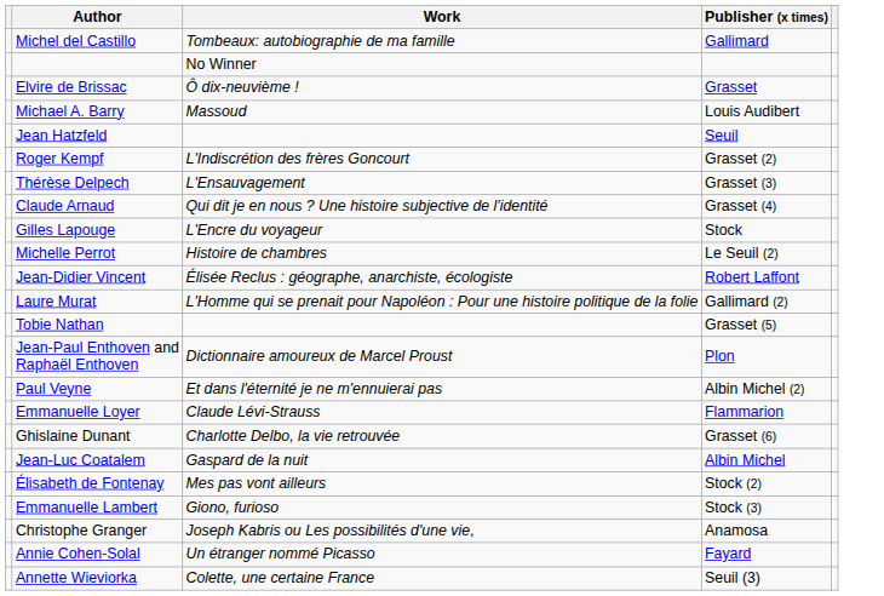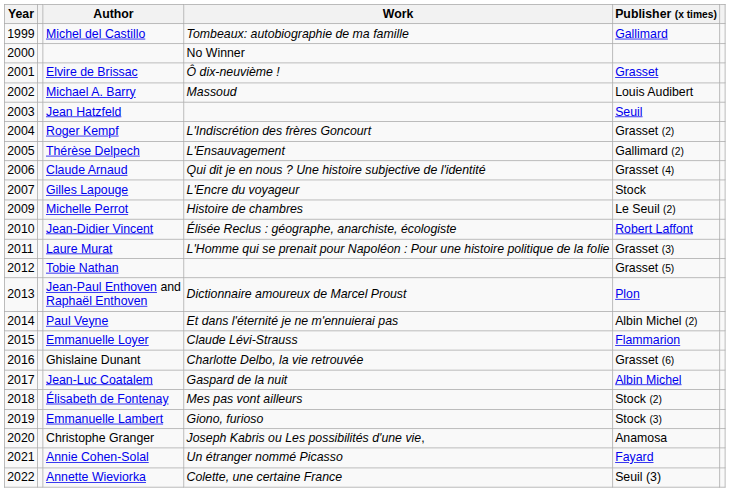 <table class="wikitable plainrowheaders sortable">
 <tr>
+<th scope="col">Year</th>
 <th scope="col"></th>
 <th scope="col">Author</th>
 <th scope="col">Work</th>
 <th scope="col">Publisher <small>(x times)</small></th>
 <th scope="col" class="unsortable"></th>
 </tr>
 <tr>
+<td>1999</td>
 <td></td>
 <td><a href='#'>Michel del Castillo</a></td>
 <td><em>Tombeaux: autobiographie de ma famille</em></td>
 <td><a href='#'>Gallimard</a></td>
 <td></td>
 </tr>
 <tr>
+<td>2000</td>
 <td></td>
 <td></td>
 <td>No Winner</td>
 <td></td>
 <td></td>
 </tr>
 <tr>
+<td>2001</td>
 <td></td>
 <td><a href='#'>Elvire de Brissac</a></td>
 <td><em>Ô dix-neuvième !</em></td>
 <td><a href='#'>Grasset</a></td>
 <td></td>
 </tr>
 <tr>
+<td>2002</td>
 <td></td>
 <td><a href='#'>Michael A. Barry</a></td>
 <td><em>Massoud</em></td>
 <td>Louis Audibert</td>
 <td></td>
 </tr>
 <tr>
+<td>2003</td>
 <td></td>
 <td><a href='#'>Jean Hatzfeld</a></td>
 <td><em></em></td>
 <td><a href='#'>Seuil</a></td>
 <td></td>
 </tr>
 <tr>
+<td>2004</td>
 <td></td>
 <td><a href='#'>Roger Kempf</a></td>
 <td><em>L'Indiscrétion des frères Goncourt</em></td>
 <td>Grasset <small>(2)</small></td>
 <td></td>
 </tr>
 <tr>
+<td>2005</td>
 <td></td>
 <td><a href='#'>Thérèse Delpech</a></td>
 <td><em>L'Ensauvagement</em></td>
-<td>Grasset <small>(3)</small></td>
+<td>Gallimard <small>(2)</small></td>
 <td></td>
 </tr>
 <tr>
+<td>2006</td>
 <td></td>
 <td><a href='#'>Claude Arnaud</a></td>
 <td><em>Qui dit je en nous ? Une histoire subjective de l'identité</em></td>
 <td>Grasset <small>(4)</small></td>
 <td></td>
 </tr>
 <tr>
+<td>2007</td>
 <td></td>
 <td><a href='#'>Gilles Lapouge</a></td>
 <td><em>L'Encre du voyageur</em></td>
 <td>Stock</td>
 <td></td>
 </tr>
 <tr>
+<td>2009</td>
 <td></td>
 <td><a href='#'>Michelle Perrot</a></td>
 <td><em>Histoire de chambres</em></td>
 <td>Le Seuil <small>(2)</small></td>
 <td></td>
 </tr>
 <tr>
+<td>2010</td>
 <td></td>
 <td><a href='#'>Jean-Didier Vincent</a></td>
 <td><em>Élisée Reclus : géographe, anarchiste, écologiste</em></td>
 <td><a href='#'>Robert Laffont</a></td>
 <td></td>
 </tr>
 <tr>
+<td>2011</td>
 <td></td>
 <td><a href='#'>Laure Murat</a></td>
 <td><em>L'Homme qui se prenait pour Napoléon : Pour une histoire politique de la folie</em></td>
-<td>Gallimard <small>(2)</small></td>
+<td>Grasset <small>(3)</small></td>
 <td></td>
 </tr>
 <tr>
+<td>2012</td>
 <td></td>
 <td><a href='#'>Tobie Nathan</a></td>
 <td><em></em></td>
 <td>Grasset <small>(5)</small></td>
 <td></td>
 </tr>
 <tr>
+<td>2013</td>
 <td></td>
 <td><a href='#'>Jean-Paul Enthoven</a> and<br> <a href='#'>Raphaël Enthoven</a></td>
 <td><em>Dictionnaire amoureux de Marcel Proust</em></td>
 <td><a href='#'>Plon</a></td>
 <td></td>
 </tr>
 <tr>
+<td>2014</td>
 <td></td>
 <td><a href='#'>Paul Veyne</a></td>
 <td><em>Et dans l'éternité je ne m'ennuierai pas</em></td>
 <td>Albin Michel <small>(2)</small></td>
 <td></td>
 </tr>
 <tr>
+<td>2015</td>
 <td></td>
 <td><a href='#'>Emmanuelle Loyer</a></td>
 <td><em>Claude Lévi-Strauss</em></td>
 <td><a href='#'>Flammarion</a></td>
 <td></td>
 </tr>
 <tr>
+<td>2016</td>
 <td></td>
 <td>Ghislaine Dunant</td>
 <td><em>Charlotte Delbo, la vie retrouvée</em></td>
 <td>Grasset <small>(6)</small></td>
 <td></td>
 </tr>
 <tr>
+<td>2017</td>
 <td></td>
 <td><a href='#'>Jean-Luc Coatalem</a></td>
 <td><em>Gaspard de la nuit</em></td>
 <td><a href='#'>Albin Michel</a></td>
 <td></td>
 </tr>
 <tr>
+<td>2018</td>
 <td></td>
 <td><a href='#'>Élisabeth de Fontenay</a></td>
 <td><em>Mes pas vont ailleurs</em></td>
 <td>Stock <small>(2)</small></td>
 <td></td>
 </tr>
 <tr>
+<td>2019</td>
 <td></td>
 <td><a href='#'>Emmanuelle Lambert</a></td>
 <td><em>Giono, furioso</em></td>
 <td>Stock <small>(3)</small></td>
 <td></td>
 </tr>
 <tr>
+<td>2020</td>
 <td></td>
 <td>Christophe Granger</td>
 <td><em>Joseph Kabris ou Les possibilités d'une vie</em>,</td>
 <td>Anamosa</td>
 <td></td>
 </tr>
 <tr>
+<td>2021</td>
 <td></td>
 <td><a href='#'>Annie Cohen-Solal</a></td>
 <td><em>Un étranger nommé Picasso</em></td>
 <td><a href='#'>Fayard</a></td>
 <td style="text-align:center;"></td>
 </tr>
 <tr>
+<td>2022</td>
 <td></td>
 <td><a href='#'>Annette Wieviorka</a></td>
 <td><em>Colette, une certaine France</em></td>
 <td>Seuil (3)</td>
 <td style="text-align:center;"></td>
 </tr>
 </table>
